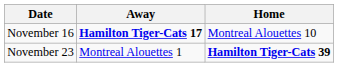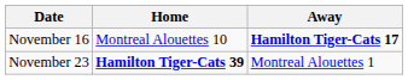 <table class="wikitable">
 <tr>
 <th>Date</th>
+<th>Home</th>
 <th>Away</th>
-<th>Home</th>
 </tr>
 <tr>
 <td>November 16</td>
+<td><a href='#'>Montreal Alouettes</a> 10</td>
 <td><strong><a href='#'>Hamilton Tiger-Cats</a> 17</strong></td>
-<td><a href='#'>Montreal Alouettes</a> 10</td>
 </tr>
 <tr>
 <td>November 23</td>
+<td><strong><a href='#'>Hamilton Tiger-Cats</a> 39</strong></td>
 <td><a href='#'>Montreal Alouettes</a> 1</td>
-<td><strong><a href='#'>Hamilton Tiger-Cats</a> 39</strong></td>
 </tr>
 </table>
